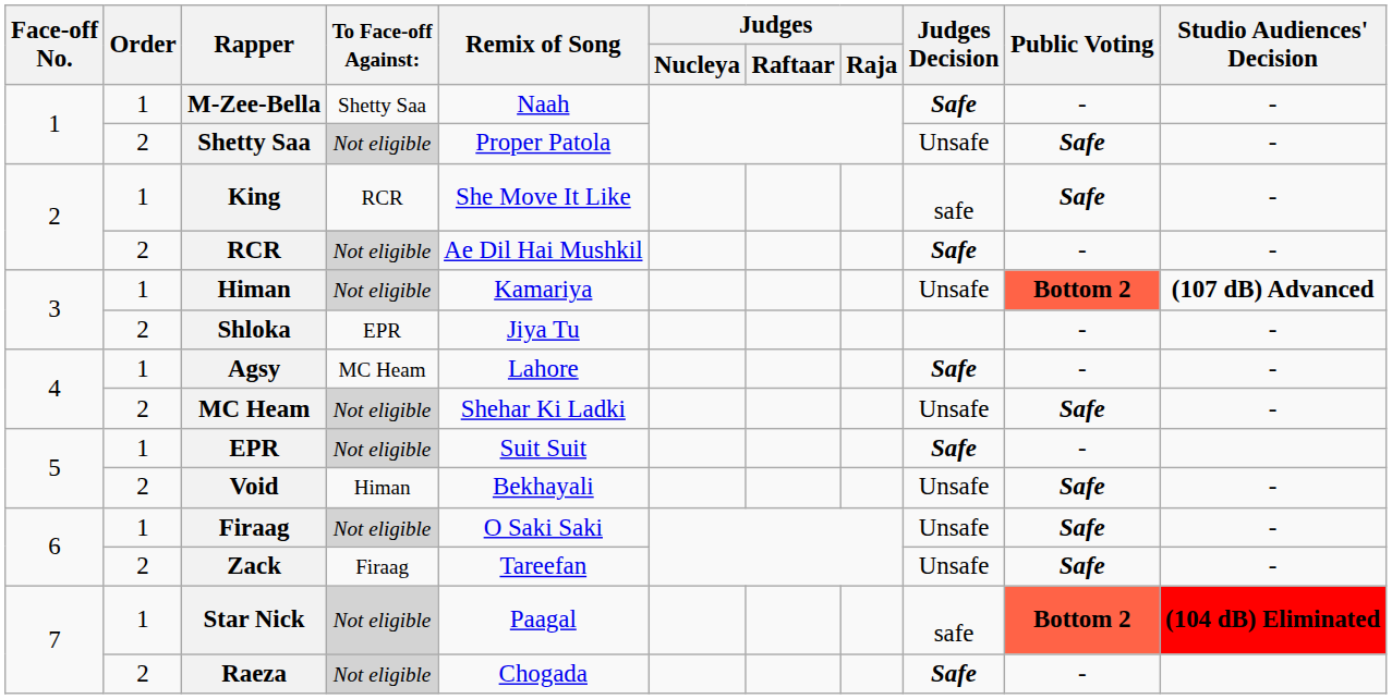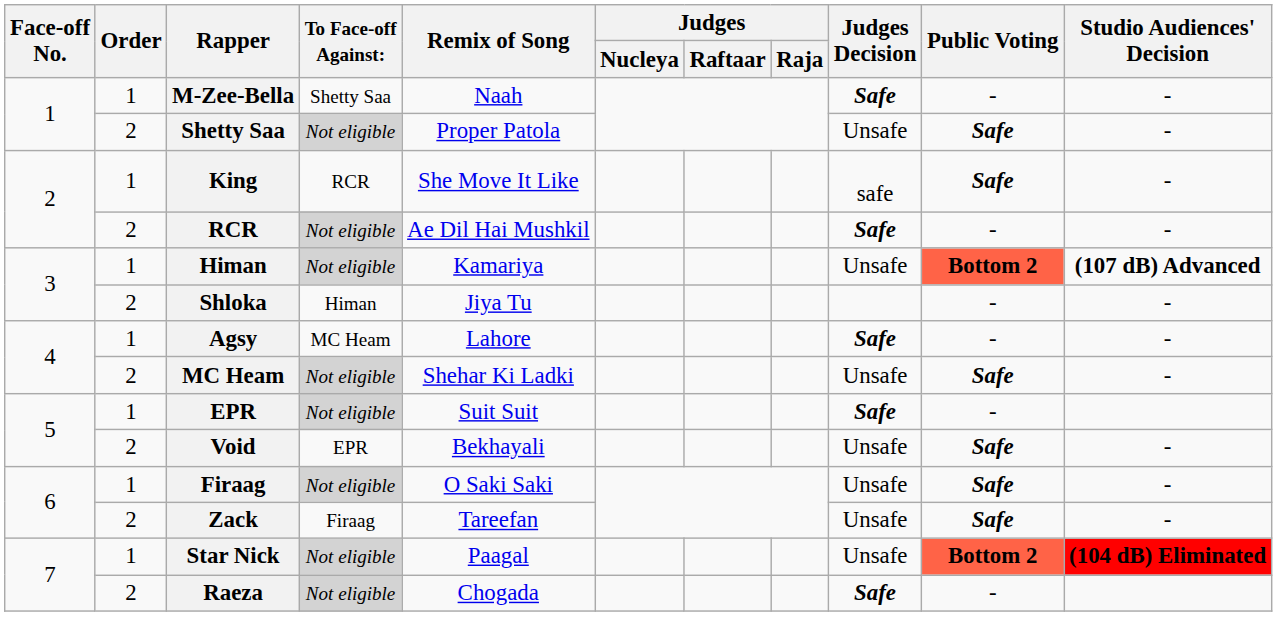 <table class="wikitable" style="text-align:center">
 <tr>
 <th rowspan="2">Face-off<br>No.</th>
 <th rowspan="2">Order</th>
 <th rowspan="2">Rapper</th>
 <th rowspan="2"><small>To Face-off<br>Against:</small></th>
 <th rowspan="2">Remix of Song</th>
 <th colspan="3">Judges</th>
 <th rowspan="2">Judges<br>Decision</th>
 <th rowspan="2">Public Voting</th>
 <th rowspan="2">Studio Audiences'<br>Decision</th>
 </tr>
 <tr>
 <th>Nucleya</th>
 <th>Raftaar</th>
 <th>Raja</th>
 </tr>
 <tr>
 <td rowspan="2">1</td>
 <td>1</td>
 <th>M-Zee-Bella</th>
 <td><small>Shetty Saa</small></td>
 <td><a href='#'>Naah</a></td>
 <td colspan="3" rowspan="2"></td>
 <td><strong><em>Safe</em></strong></td>
 <td>-</td>
 <td>-</td>
 </tr>
 <tr>
 <td>2</td>
 <th>Shetty Saa</th>
 <td bgcolor="lightgray"><small><em>Not eligible</em></small></td>
 <td><a href='#'>Proper Patola</a></td>
 <td>Unsafe</td>
 <td><strong><em>Safe</em></strong></td>
 <td>-</td>
 </tr>
 <tr>
 <td rowspan="2">2</td>
 <td>1</td>
 <th>King</th>
 <td><small>RCR</small></td>
 <td><a href='#'>She Move It Like</a></td>
 <td></td>
 <td></td>
 <td></td>
 <td><br>safe</td>
 <td><strong><em>Safe</em></strong></td>
 <td>-</td>
 </tr>
 <tr>
 <td>2</td>
 <th>RCR</th>
 <td bgcolor="lightgray"><small><em>Not eligible</em></small></td>
 <td><a href='#'>Ae Dil Hai Mushkil</a></td>
 <td></td>
 <td></td>
 <td></td>
 <td><strong><em>Safe</em></strong></td>
 <td>-</td>
 <td>-</td>
 </tr>
 <tr>
 <td rowspan="2">3</td>
 <td>1</td>
 <th>Himan</th>
 <td bgcolor="lightgray"><small><em>Not eligible</em></small></td>
 <td><a href='#'>Kamariya</a></td>
 <td></td>
 <td></td>
 <td></td>
 <td>Unsafe</td>
 <td bgcolor="tomato"><strong>Bottom 2</strong></td>
 <td><strong>(107 dB) Advanced</strong></td>
 </tr>
 <tr>
 <td>2</td>
 <th>Shloka</th>
-<td><small>EPR</small></td>
+<td><small>Himan</small></td>
 <td><a href='#'>Jiya Tu</a></td>
 <td></td>
 <td></td>
 <td></td>
 <td><strong></strong></td>
 <td>-</td>
 <td>-</td>
 </tr>
 <tr>
 <td rowspan="2">4</td>
 <td>1</td>
 <th>Agsy</th>
 <td><small>MC Heam</small></td>
 <td><a href='#'>Lahore</a></td>
 <td></td>
 <td></td>
 <td></td>
 <td><strong><em>Safe</em></strong></td>
 <td>-</td>
 <td>-</td>
 </tr>
 <tr>
 <td>2</td>
 <th>MC Heam</th>
 <td bgcolor="lightgray"><small><em>Not eligible</em></small></td>
 <td><a href='#'>Shehar Ki Ladki</a></td>
 <td></td>
 <td></td>
 <td></td>
 <td>Unsafe</td>
 <td><strong><em>Safe</em></strong></td>
 <td>-</td>
 </tr>
 <tr>
 <td rowspan="2">5</td>
 <td>1</td>
 <th>EPR</th>
 <td bgcolor="lightgray"><small><em>Not eligible</em></small></td>
 <td><a href='#'>Suit Suit</a></td>
 <td></td>
 <td></td>
 <td></td>
 <td><strong><em>Safe</em></strong></td>
 <td>-</td>
 <td></td>
 </tr>
 <tr>
 <td>2</td>
 <th>Void</th>
-<td><small>Himan</small></td>
+<td><small>EPR</small></td>
 <td><a href='#'>Bekhayali</a></td>
 <td></td>
 <td></td>
 <td></td>
 <td>Unsafe</td>
 <td><strong><em>Safe</em></strong></td>
 <td>-</td>
 </tr>
 <tr>
 <td rowspan="2">6</td>
 <td>1</td>
 <th>Firaag</th>
 <td bgcolor="lightgray"><small><em>Not eligible</em></small></td>
 <td><a href='#'>O Saki Saki</a></td>
 <td colspan="3" rowspan="2"></td>
 <td>Unsafe</td>
 <td><strong><em>Safe</em></strong></td>
 <td>-</td>
 </tr>
 <tr>
 <td>2</td>
 <th>Zack</th>
 <td><small>Firaag</small></td>
 <td><a href='#'>Tareefan</a></td>
 <td>Unsafe</td>
 <td><strong><em>Safe</em></strong></td>
 <td>-</td>
 </tr>
 <tr>
 <td rowspan="2">7</td>
 <td>1</td>
 <th>Star Nick</th>
 <td bgcolor="lightgray"><small><em>Not eligible</em></small></td>
 <td><a href='#'>Paagal</a></td>
 <td></td>
 <td></td>
 <td></td>
-<td><br>safe</td>
+<td>Unsafe</td>
 <td bgcolor="tomato"><strong>Bottom 2</strong></td>
 <td bgcolor="red"><strong>(104 dB) Eliminated</strong></td>
 </tr>
 <tr>
 <td>2</td>
 <th>Raeza</th>
 <td bgcolor="lightgray"><small><em>Not eligible</em></small></td>
 <td><a href='#'>Chogada</a></td>
 <td></td>
 <td></td>
 <td></td>
 <td><strong><em>Safe</em></strong></td>
 <td>-</td>
 <td></td>
 </tr>
 </table>
